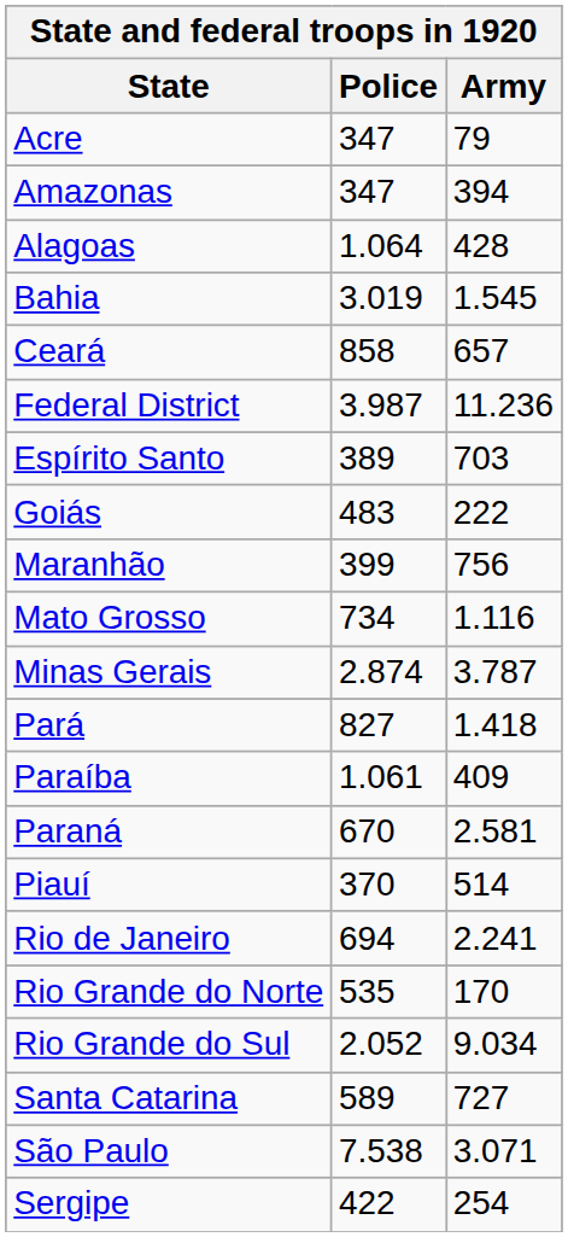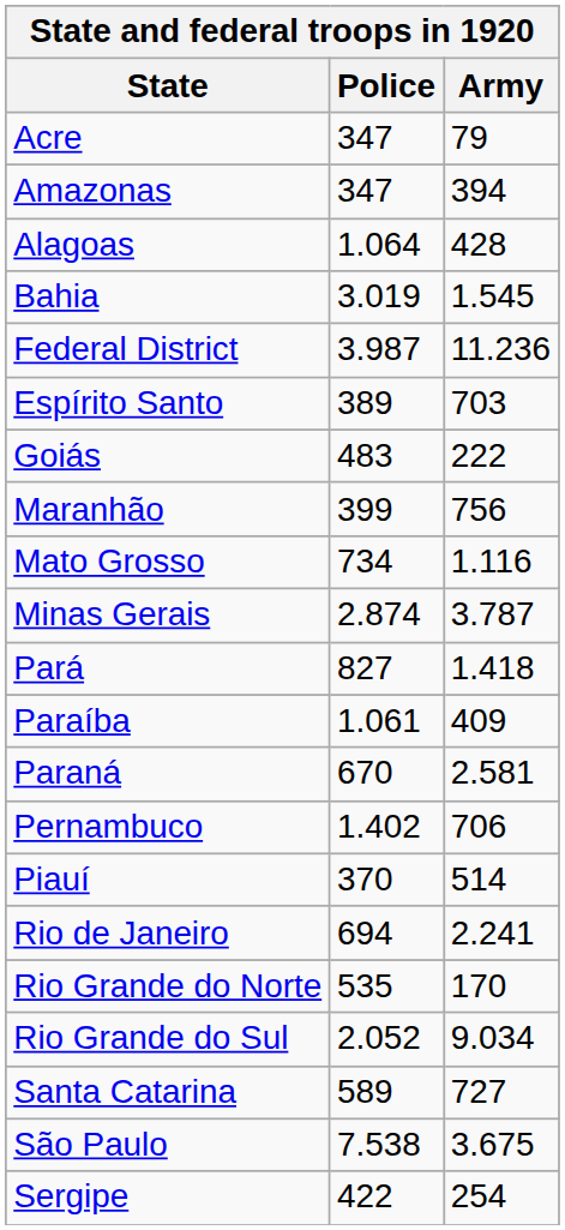 <table class="wikitable mw-collapsible mw-collapsed">
 <tr>
 <th colspan="3">State and federal troops in 1920</th>
 </tr>
 <tr>
 <th>State</th>
 <th>Police</th>
 <th>Army</th>
 </tr>
 <tr>
 <td><a href='#'>Acre</a></td>
 <td>347</td>
 <td>79</td>
 </tr>
 <tr>
 <td><a href='#'>Amazonas</a></td>
 <td>347</td>
 <td>394</td>
 </tr>
 <tr>
 <td><a href='#'>Alagoas</a></td>
 <td>1.064</td>
 <td>428</td>
 </tr>
 <tr>
 <td><a href='#'>Bahia</a></td>
 <td>3.019</td>
 <td>1.545</td>
-</tr>
-<tr>
-<td><a href='#'>Ceará</a></td>
-<td>858</td>
-<td>657</td>
 </tr>
 <tr>
 <td><a href='#'>Federal District</a></td>
 <td>3.987</td>
 <td>11.236</td>
 </tr>
 <tr>
 <td><a href='#'>Espírito Santo</a></td>
 <td>389</td>
 <td>703</td>
 </tr>
 <tr>
 <td><a href='#'>Goiás</a></td>
 <td>483</td>
 <td>222</td>
 </tr>
 <tr>
 <td><a href='#'>Maranhão</a></td>
 <td>399</td>
 <td>756</td>
 </tr>
 <tr>
 <td><a href='#'>Mato Grosso</a></td>
 <td>734</td>
 <td>1.116</td>
 </tr>
 <tr>
 <td><a href='#'>Minas Gerais</a></td>
 <td>2.874</td>
 <td>3.787</td>
 </tr>
 <tr>
 <td><a href='#'>Pará</a></td>
 <td>827</td>
 <td>1.418</td>
 </tr>
 <tr>
 <td><a href='#'>Paraíba</a></td>
 <td>1.061</td>
 <td>409</td>
 </tr>
 <tr>
 <td><a href='#'>Paraná</a></td>
 <td>670</td>
 <td>2.581</td>
 </tr>
 <tr>
+<td><a href='#'>Pernambuco</a></td>
+<td>1.402</td>
+<td>706</td>
+</tr>
+<tr>
 <td><a href='#'>Piauí</a></td>
 <td>370</td>
 <td>514</td>
 </tr>
 <tr>
 <td><a href='#'>Rio de Janeiro</a></td>
 <td>694</td>
 <td>2.241</td>
 </tr>
 <tr>
 <td><a href='#'>Rio Grande do Norte</a></td>
 <td>535</td>
 <td>170</td>
 </tr>
 <tr>
 <td><a href='#'>Rio Grande do Sul</a></td>
 <td>2.052</td>
 <td>9.034</td>
 </tr>
 <tr>
 <td><a href='#'>Santa Catarina</a></td>
 <td>589</td>
 <td>727</td>
 </tr>
 <tr>
 <td><a href='#'>São Paulo</a></td>
 <td>7.538</td>
-<td>3.071</td>
+<td>3.675</td>
 </tr>
 <tr>
 <td><a href='#'>Sergipe</a></td>
 <td>422</td>
 <td>254</td>
 </tr>
 </table>
